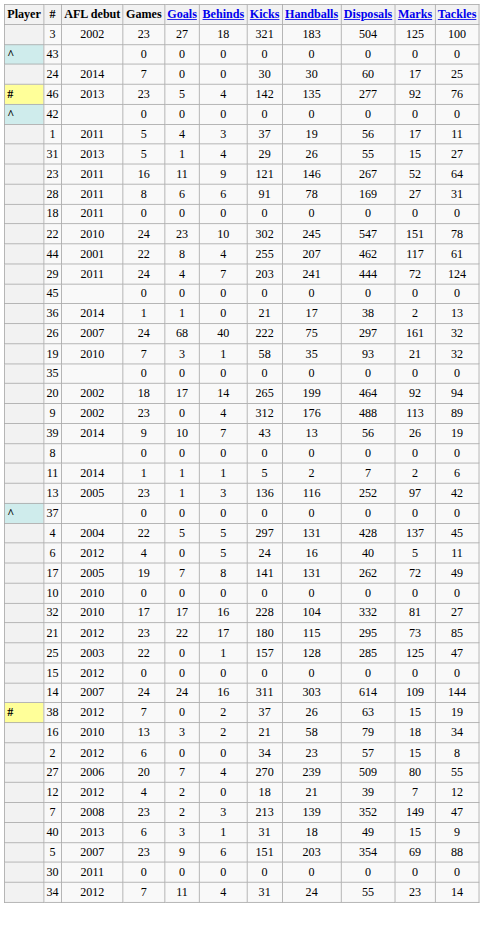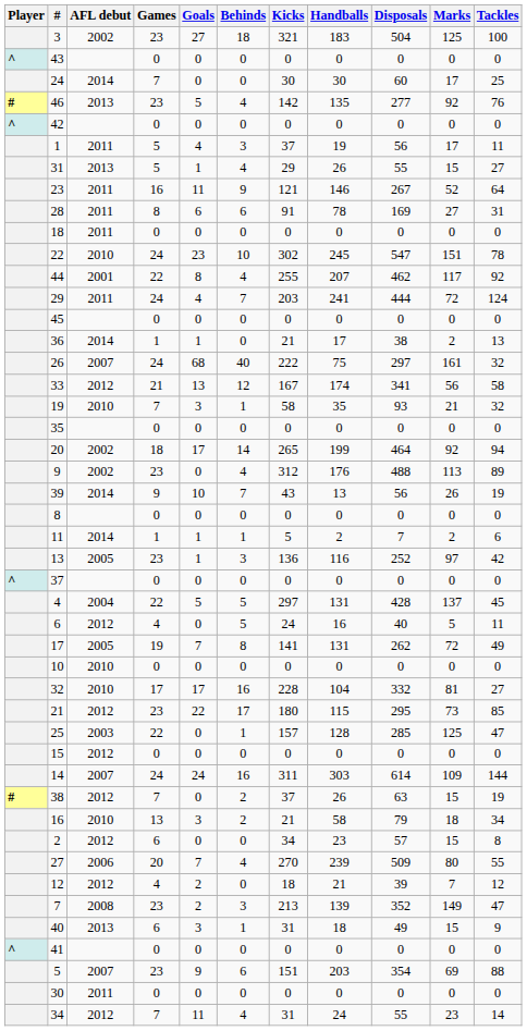 <table class="wikitable plainrowheaders sortable" style="font-size:90%; text-align:center;">
 <tr>
 <th scope="col">Player</th>
 <th scope="col">#</th>
 <th scope="col">AFL debut</th>
 <th scope="col" width:3em>Games</th>
 <th scope="col" width:3em><a href='#'>Goals</a></th>
 <th scope="col" width:3em><a href='#'>Behinds</a></th>
 <th scope="col" width:3em><a href='#'>Kicks</a></th>
 <th scope="col" width:3em><a href='#'>Handballs</a></th>
 <th scope="col" width:3em><a href='#'>Disposals</a></th>
 <th scope="col" width:3em><a href='#'>Marks</a></th>
 <th scope="col" width:3em><a href='#'>Tackles</a></th>
 </tr>
 <tr>
 <th scope="row" style="text-align:left;"></th>
 <td>3</td>
 <td>2002</td>
 <td>23</td>
 <td>27</td>
 <td>18</td>
 <td>321</td>
 <td>183</td>
 <td>504</td>
 <td>125</td>
 <td>100</td>
 </tr>
 <tr>
 <th scope="row"  style="text-align:left; background:#cfecec;">^</th>
 <td>43</td>
 <td></td>
 <td>0</td>
 <td>0</td>
 <td>0</td>
 <td>0</td>
 <td>0</td>
 <td>0</td>
 <td>0</td>
 <td>0</td>
 </tr>
 <tr>
 <th scope="row" style="text-align:left;"></th>
 <td>24</td>
 <td>2014</td>
 <td>7</td>
 <td>0</td>
 <td>0</td>
 <td>30</td>
 <td>30</td>
 <td>60</td>
 <td>17</td>
 <td>25</td>
 </tr>
 <tr>
 <th scope="row"  style="text-align:left; background:#ff9;">#</th>
 <td>46</td>
 <td>2013</td>
 <td>23</td>
 <td>5</td>
 <td>4</td>
 <td>142</td>
 <td>135</td>
 <td>277</td>
 <td>92</td>
 <td>76</td>
 </tr>
 <tr>
 <th scope="row"  style="text-align:left; background:#cfecec;">^</th>
 <td>42</td>
 <td></td>
 <td>0</td>
 <td>0</td>
 <td>0</td>
 <td>0</td>
 <td>0</td>
 <td>0</td>
 <td>0</td>
 <td>0</td>
 </tr>
 <tr>
 <th scope="row" style="text-align:left;"></th>
 <td>1</td>
 <td>2011</td>
 <td>5</td>
 <td>4</td>
 <td>3</td>
 <td>37</td>
 <td>19</td>
 <td>56</td>
 <td>17</td>
 <td>11</td>
 </tr>
 <tr>
 <th scope="row" style="text-align:left;"></th>
 <td>31</td>
 <td>2013</td>
 <td>5</td>
 <td>1</td>
 <td>4</td>
 <td>29</td>
 <td>26</td>
 <td>55</td>
 <td>15</td>
 <td>27</td>
 </tr>
 <tr>
 <th scope="row" style="text-align:left;"></th>
 <td>23</td>
 <td>2011</td>
 <td>16</td>
 <td>11</td>
 <td>9</td>
 <td>121</td>
 <td>146</td>
 <td>267</td>
 <td>52</td>
 <td>64</td>
 </tr>
 <tr>
 <th scope="row" style="text-align:left;"></th>
 <td>28</td>
 <td>2011</td>
 <td>8</td>
 <td>6</td>
 <td>6</td>
 <td>91</td>
 <td>78</td>
 <td>169</td>
 <td>27</td>
 <td>31</td>
 </tr>
 <tr>
 <th scope="row" style="text-align:left;"></th>
 <td>18</td>
 <td>2011</td>
 <td>0</td>
 <td>0</td>
 <td>0</td>
 <td>0</td>
 <td>0</td>
 <td>0</td>
 <td>0</td>
 <td>0</td>
 </tr>
 <tr>
 <th scope="row" style="text-align:left;"></th>
 <td>22</td>
 <td>2010</td>
 <td>24</td>
 <td>23</td>
 <td>10</td>
 <td>302</td>
 <td>245</td>
 <td>547</td>
 <td>151</td>
 <td>78</td>
 </tr>
 <tr>
 <th scope="row" style="text-align:left;"></th>
 <td>44</td>
 <td>2001</td>
 <td>22</td>
 <td>8</td>
 <td>4</td>
 <td>255</td>
 <td>207</td>
 <td>462</td>
 <td>117</td>
-<td>61</td>
+<td>92</td>
 </tr>
 <tr>
 <th scope="row" style="text-align:left;"></th>
 <td>29</td>
 <td>2011</td>
 <td>24</td>
 <td>4</td>
 <td>7</td>
 <td>203</td>
 <td>241</td>
 <td>444</td>
 <td>72</td>
 <td>124</td>
 </tr>
 <tr>
 <th scope="row" style="text-align:left;"></th>
 <td>45</td>
 <td></td>
 <td>0</td>
 <td>0</td>
 <td>0</td>
 <td>0</td>
 <td>0</td>
 <td>0</td>
 <td>0</td>
 <td>0</td>
 </tr>
 <tr>
 <th scope="row" style="text-align:left;"></th>
 <td>36</td>
 <td>2014</td>
 <td>1</td>
 <td>1</td>
 <td>0</td>
 <td>21</td>
 <td>17</td>
 <td>38</td>
 <td>2</td>
 <td>13</td>
 </tr>
 <tr>
 <th scope="row" style="text-align:left;"></th>
 <td>26</td>
 <td>2007</td>
 <td>24</td>
 <td>68</td>
 <td>40</td>
 <td>222</td>
 <td>75</td>
 <td>297</td>
 <td>161</td>
 <td>32</td>
+</tr>
+<tr>
+<th scope="row" style="text-align:left;"></th>
+<td>33</td>
+<td>2012</td>
+<td>21</td>
+<td>13</td>
+<td>12</td>
+<td>167</td>
+<td>174</td>
+<td>341</td>
+<td>56</td>
+<td>58</td>
 </tr>
 <tr>
 <th scope="row" style="text-align:left;"></th>
 <td>19</td>
 <td>2010</td>
 <td>7</td>
 <td>3</td>
 <td>1</td>
 <td>58</td>
 <td>35</td>
 <td>93</td>
 <td>21</td>
 <td>32</td>
 </tr>
 <tr>
 <th scope="row" style="text-align:left;"></th>
 <td>35</td>
 <td></td>
 <td>0</td>
 <td>0</td>
 <td>0</td>
 <td>0</td>
 <td>0</td>
 <td>0</td>
 <td>0</td>
 <td>0</td>
 </tr>
 <tr>
 <th scope="row" style="text-align:left;"></th>
 <td>20</td>
 <td>2002</td>
 <td>18</td>
 <td>17</td>
 <td>14</td>
 <td>265</td>
 <td>199</td>
 <td>464</td>
 <td>92</td>
 <td>94</td>
 </tr>
 <tr>
 <th scope="row" style="text-align:left;"></th>
 <td>9</td>
 <td>2002</td>
 <td>23</td>
 <td>0</td>
 <td>4</td>
 <td>312</td>
 <td>176</td>
 <td>488</td>
 <td>113</td>
 <td>89</td>
 </tr>
 <tr>
 <th scope="row" style="text-align:left;"></th>
 <td>39</td>
 <td>2014</td>
 <td>9</td>
 <td>10</td>
 <td>7</td>
 <td>43</td>
 <td>13</td>
 <td>56</td>
 <td>26</td>
 <td>19</td>
 </tr>
 <tr>
 <th scope="row" style="text-align:left;"></th>
 <td>8</td>
 <td></td>
 <td>0</td>
 <td>0</td>
 <td>0</td>
 <td>0</td>
 <td>0</td>
 <td>0</td>
 <td>0</td>
 <td>0</td>
 </tr>
 <tr>
 <th scope="row" style="text-align:left;"></th>
 <td>11</td>
 <td>2014</td>
 <td>1</td>
 <td>1</td>
 <td>1</td>
 <td>5</td>
 <td>2</td>
 <td>7</td>
 <td>2</td>
 <td>6</td>
 </tr>
 <tr>
 <th scope="row" style="text-align:left;"></th>
 <td>13</td>
 <td>2005</td>
 <td>23</td>
 <td>1</td>
 <td>3</td>
 <td>136</td>
 <td>116</td>
 <td>252</td>
 <td>97</td>
 <td>42</td>
 </tr>
 <tr>
 <th scope="row"  style="text-align:left; background:#cfecec;">^</th>
 <td>37</td>
 <td></td>
 <td>0</td>
 <td>0</td>
 <td>0</td>
 <td>0</td>
 <td>0</td>
 <td>0</td>
 <td>0</td>
 <td>0</td>
 </tr>
 <tr>
 <th scope="row" style="text-align:left;"></th>
 <td>4</td>
 <td>2004</td>
 <td>22</td>
 <td>5</td>
 <td>5</td>
 <td>297</td>
 <td>131</td>
 <td>428</td>
 <td>137</td>
 <td>45</td>
 </tr>
 <tr>
 <th scope="row" style="text-align:left;"></th>
 <td>6</td>
 <td>2012</td>
 <td>4</td>
 <td>0</td>
 <td>5</td>
 <td>24</td>
 <td>16</td>
 <td>40</td>
 <td>5</td>
 <td>11</td>
 </tr>
 <tr>
 <th scope="row" style="text-align:left;"></th>
 <td>17</td>
 <td>2005</td>
 <td>19</td>
 <td>7</td>
 <td>8</td>
 <td>141</td>
 <td>131</td>
 <td>262</td>
 <td>72</td>
 <td>49</td>
 </tr>
 <tr>
 <th scope="row" style="text-align:left;"></th>
 <td>10</td>
 <td>2010</td>
 <td>0</td>
 <td>0</td>
 <td>0</td>
 <td>0</td>
 <td>0</td>
 <td>0</td>
 <td>0</td>
 <td>0</td>
 </tr>
 <tr>
 <th scope="row" style="text-align:left;"></th>
 <td>32</td>
 <td>2010</td>
 <td>17</td>
 <td>17</td>
 <td>16</td>
 <td>228</td>
 <td>104</td>
 <td>332</td>
 <td>81</td>
 <td>27</td>
 </tr>
 <tr>
 <th scope="row" style="text-align:left;"></th>
 <td>21</td>
 <td>2012</td>
 <td>23</td>
 <td>22</td>
 <td>17</td>
 <td>180</td>
 <td>115</td>
 <td>295</td>
 <td>73</td>
 <td>85</td>
 </tr>
 <tr>
 <th scope="row" style="text-align:left;"></th>
 <td>25</td>
 <td>2003</td>
 <td>22</td>
 <td>0</td>
 <td>1</td>
 <td>157</td>
 <td>128</td>
 <td>285</td>
 <td>125</td>
 <td>47</td>
 </tr>
 <tr>
 <th scope="row" style="text-align:left;"></th>
 <td>15</td>
 <td>2012</td>
 <td>0</td>
 <td>0</td>
 <td>0</td>
 <td>0</td>
 <td>0</td>
 <td>0</td>
 <td>0</td>
 <td>0</td>
 </tr>
 <tr>
 <th scope="row" style="text-align:left;"></th>
 <td>14</td>
 <td>2007</td>
 <td>24</td>
 <td>24</td>
 <td>16</td>
 <td>311</td>
 <td>303</td>
 <td>614</td>
 <td>109</td>
 <td>144</td>
 </tr>
 <tr>
 <th scope="row"  style="text-align:left; background:#ff9;">#</th>
 <td>38</td>
 <td>2012</td>
 <td>7</td>
 <td>0</td>
 <td>2</td>
 <td>37</td>
 <td>26</td>
 <td>63</td>
 <td>15</td>
 <td>19</td>
 </tr>
 <tr>
 <th scope="row" style="text-align:left;"></th>
 <td>16</td>
 <td>2010</td>
 <td>13</td>
 <td>3</td>
 <td>2</td>
 <td>21</td>
 <td>58</td>
 <td>79</td>
 <td>18</td>
 <td>34</td>
 </tr>
 <tr>
 <th scope="row" style="text-align:left;"></th>
 <td>2</td>
 <td>2012</td>
 <td>6</td>
 <td>0</td>
 <td>0</td>
 <td>34</td>
 <td>23</td>
 <td>57</td>
 <td>15</td>
 <td>8</td>
 </tr>
 <tr>
 <th scope="row" style="text-align:left;"></th>
 <td>27</td>
 <td>2006</td>
 <td>20</td>
 <td>7</td>
 <td>4</td>
 <td>270</td>
 <td>239</td>
 <td>509</td>
 <td>80</td>
 <td>55</td>
 </tr>
 <tr>
 <th scope="row" style="text-align:left;"></th>
 <td>12</td>
 <td>2012</td>
 <td>4</td>
 <td>2</td>
 <td>0</td>
 <td>18</td>
 <td>21</td>
 <td>39</td>
 <td>7</td>
 <td>12</td>
 </tr>
 <tr>
 <th scope="row" style="text-align:left;"></th>
 <td>7</td>
 <td>2008</td>
 <td>23</td>
 <td>2</td>
 <td>3</td>
 <td>213</td>
 <td>139</td>
 <td>352</td>
 <td>149</td>
 <td>47</td>
 </tr>
 <tr>
 <th scope="row" style="text-align:left;"></th>
 <td>40</td>
 <td>2013</td>
 <td>6</td>
 <td>3</td>
 <td>1</td>
 <td>31</td>
 <td>18</td>
 <td>49</td>
 <td>15</td>
 <td>9</td>
 </tr>
 <tr>
+<th scope="row"  style="text-align:left; background:#cfecec;">^</th>
+<td>41</td>
+<td></td>
+<td>0</td>
+<td>0</td>
+<td>0</td>
+<td>0</td>
+<td>0</td>
+<td>0</td>
+<td>0</td>
+<td>0</td>
+</tr>
+<tr>
 <th scope="row" style="text-align:left;"></th>
 <td>5</td>
 <td>2007</td>
 <td>23</td>
 <td>9</td>
 <td>6</td>
 <td>151</td>
 <td>203</td>
 <td>354</td>
 <td>69</td>
 <td>88</td>
 </tr>
 <tr>
 <th scope="row" style="text-align:left;"></th>
 <td>30</td>
 <td>2011</td>
 <td>0</td>
 <td>0</td>
 <td>0</td>
 <td>0</td>
 <td>0</td>
 <td>0</td>
 <td>0</td>
 <td>0</td>
 </tr>
 <tr>
 <th scope="row" style="text-align:left;"></th>
 <td>34</td>
 <td>2012</td>
 <td>7</td>
 <td>11</td>
 <td>4</td>
 <td>31</td>
 <td>24</td>
 <td>55</td>
 <td>23</td>
 <td>14</td>
 </tr>
 </table>
